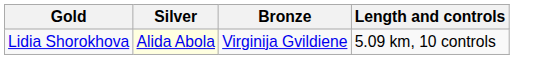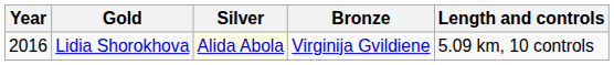 <table class="wikitable">
 <tr>
+<th>Year</th>
 <th>Gold</th>
 <th>Silver</th>
 <th>Bronze</th>
 <th>Length and controls</th>
 </tr>
 <tr>
+<td>2016</td>
 <td> <a href='#'>Lidia Shorokhova</a></td>
 <td style="background: lightyellow;"> <a href='#'>Alida Abola</a></td>
 <td> <a href='#'>Virginija Gvildiene</a></td>
 <td>5.09 km, 10 controls</td>
 </tr>
 </table>
